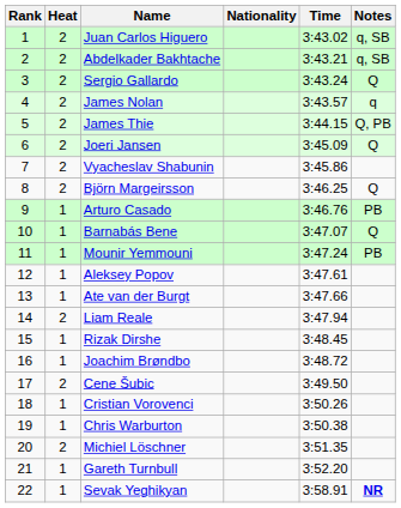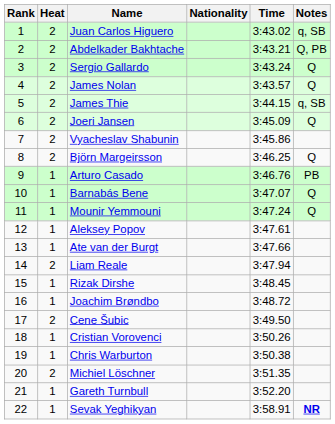 <table class="wikitable sortable" style="text-align:center">
 <tr>
 <th>Rank</th>
 <th>Heat</th>
 <th>Name</th>
 <th>Nationality</th>
 <th>Time</th>
 <th>Notes</th>
 </tr>
 <tr bgcolor=ccffcc>
 <td>1</td>
 <td>2</td>
 <td align="left"><a href='#'>Juan Carlos Higuero</a></td>
 <td align=left></td>
 <td>3:43.02</td>
 <td>q, SB</td>
 </tr>
 <tr bgcolor=ccffcc>
 <td>2</td>
 <td>2</td>
 <td align="left"><a href='#'>Abdelkader Bakhtache</a></td>
 <td align=left></td>
 <td>3:43.21</td>
-<td>q, SB</td>
+<td>Q, PB</td>
 </tr>
 <tr bgcolor=ccffcc>
 <td>3</td>
 <td>2</td>
 <td align="left"><a href='#'>Sergio Gallardo</a></td>
 <td align=left></td>
 <td>3:43.24</td>
 <td>Q</td>
 </tr>
 <tr bgcolor=ddffdd>
 <td>4</td>
 <td>2</td>
 <td align="left"><a href='#'>James Nolan</a></td>
 <td align=left></td>
 <td>3:43.57</td>
-<td>q</td>
+<td>Q</td>
 </tr>
 <tr bgcolor=ddffdd>
 <td>5</td>
 <td>2</td>
 <td align="left"><a href='#'>James Thie</a></td>
 <td align=left></td>
 <td>3:44.15</td>
-<td>Q, PB</td>
+<td>q, SB</td>
 </tr>
 <tr bgcolor=ddffdd>
 <td>6</td>
 <td>2</td>
 <td align="left"><a href='#'>Joeri Jansen</a></td>
 <td align=left></td>
 <td>3:45.09</td>
 <td>Q</td>
 </tr>
 <tr>
 <td>7</td>
 <td>2</td>
 <td align="left"><a href='#'>Vyacheslav Shabunin</a></td>
 <td align=left></td>
 <td>3:45.86</td>
 <td></td>
 </tr>
 <tr>
 <td>8</td>
 <td>2</td>
 <td align="left"><a href='#'>Björn Margeirsson</a></td>
 <td align=left></td>
 <td>3:46.25</td>
 <td>Q</td>
 </tr>
 <tr bgcolor=ccffcc>
 <td>9</td>
 <td>1</td>
 <td align="left"><a href='#'>Arturo Casado</a></td>
 <td align=left></td>
 <td>3:46.76</td>
 <td>PB</td>
 </tr>
 <tr bgcolor=ccffcc>
 <td>10</td>
 <td>1</td>
 <td align="left"><a href='#'>Barnabás Bene</a></td>
 <td align=left></td>
 <td>3:47.07</td>
 <td>Q</td>
 </tr>
 <tr bgcolor=ccffcc>
 <td>11</td>
 <td>1</td>
 <td align="left"><a href='#'>Mounir Yemmouni</a></td>
 <td align=left></td>
 <td>3:47.24</td>
-<td>PB</td>
+<td>Q</td>
 </tr>
 <tr>
 <td>12</td>
 <td>1</td>
 <td align="left"><a href='#'>Aleksey Popov</a></td>
 <td align=left></td>
 <td>3:47.61</td>
 <td></td>
 </tr>
 <tr>
 <td>13</td>
 <td>1</td>
 <td align="left"><a href='#'>Ate van der Burgt</a></td>
 <td align=left></td>
 <td>3:47.66</td>
 <td></td>
 </tr>
 <tr>
 <td>14</td>
 <td>2</td>
 <td align="left"><a href='#'>Liam Reale</a></td>
 <td align=left></td>
 <td>3:47.94</td>
 <td></td>
 </tr>
 <tr>
 <td>15</td>
 <td>1</td>
 <td align="left"><a href='#'>Rizak Dirshe</a></td>
 <td align=left></td>
 <td>3:48.45</td>
 <td></td>
 </tr>
 <tr>
 <td>16</td>
 <td>1</td>
 <td align="left"><a href='#'>Joachim Brøndbo</a></td>
 <td align=left></td>
 <td>3:48.72</td>
 <td></td>
 </tr>
 <tr>
 <td>17</td>
 <td>2</td>
 <td align="left"><a href='#'>Cene Šubic</a></td>
 <td align=left></td>
 <td>3:49.50</td>
 <td></td>
 </tr>
 <tr>
 <td>18</td>
 <td>1</td>
 <td align="left"><a href='#'>Cristian Vorovenci</a></td>
 <td align=left></td>
 <td>3:50.26</td>
 <td></td>
 </tr>
 <tr>
 <td>19</td>
 <td>1</td>
 <td align="left"><a href='#'>Chris Warburton</a></td>
 <td align=left></td>
 <td>3:50.38</td>
 <td></td>
 </tr>
 <tr>
 <td>20</td>
 <td>2</td>
 <td align="left"><a href='#'>Michiel Löschner</a></td>
 <td align=left></td>
 <td>3:51.35</td>
 <td></td>
 </tr>
 <tr>
 <td>21</td>
 <td>1</td>
 <td align="left"><a href='#'>Gareth Turnbull</a></td>
 <td align=left></td>
 <td>3:52.20</td>
 <td></td>
 </tr>
 <tr>
 <td>22</td>
 <td>1</td>
 <td align="left"><a href='#'>Sevak Yeghikyan</a></td>
 <td align=left></td>
 <td>3:58.91</td>
 <td><strong><a href='#'>NR</a></strong></td>
 </tr>
 </table>
